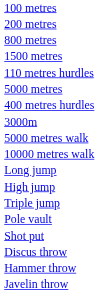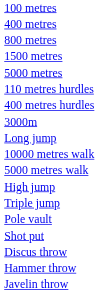 <table>
 <tr>
 <td><a href='#'>100 metres</a></td>
 <td></td>
 <td></td>
 <td></td>
 <td></td>
 <td></td>
 <td></td>
 </tr>
 <tr>
-<td><a href='#'>200 metres</a></td>
+<td><a href='#'>400 metres</a></td>
 <td></td>
 <td></td>
 <td></td>
 <td></td>
 <td></td>
 <td></td>
 </tr>
 <tr>
 <td><a href='#'>800 metres</a></td>
 <td></td>
 <td></td>
 <td></td>
 <td></td>
 <td></td>
 <td></td>
 </tr>
 <tr>
 <td><a href='#'>1500 metres</a></td>
 <td></td>
 <td></td>
 <td></td>
 <td></td>
 <td></td>
 <td></td>
 </tr>
 <tr>
-<td><a href='#'>110 metres hurdles</a></td>
+<td><a href='#'>5000 metres</a></td>
 <td></td>
 <td></td>
 <td></td>
 <td></td>
 <td></td>
 <td></td>
 </tr>
 <tr>
-<td><a href='#'>5000 metres</a></td>
+<td><a href='#'>110 metres hurdles</a></td>
 <td></td>
 <td></td>
 <td></td>
 <td></td>
 <td></td>
 <td></td>
 </tr>
 <tr>
 <td><a href='#'>400 metres hurdles</a></td>
 <td></td>
 <td></td>
 <td></td>
 <td></td>
 <td></td>
 <td></td>
 </tr>
 <tr>
 <td><a href='#'>3000m </a></td>
 <td></td>
 <td></td>
 <td></td>
 <td></td>
 <td></td>
 <td></td>
 </tr>
 <tr>
-<td><a href='#'>5000 metres walk</a></td>
+<td><a href='#'>Long jump</a></td>
 <td></td>
 <td></td>
 <td></td>
 <td></td>
 <td></td>
 <td></td>
 </tr>
 <tr>
 <td><a href='#'>10000 metres walk</a></td>
 <td></td>
 <td></td>
 <td></td>
 <td></td>
 <td></td>
 <td></td>
 </tr>
 <tr>
-<td><a href='#'>Long jump</a></td>
+<td><a href='#'>5000 metres walk</a></td>
 <td></td>
 <td></td>
 <td></td>
 <td></td>
 <td></td>
 <td></td>
 </tr>
 <tr>
 <td><a href='#'>High jump</a></td>
 <td></td>
 <td></td>
 <td></td>
 <td></td>
 <td></td>
 <td></td>
 </tr>
 <tr>
 <td><a href='#'>Triple jump</a></td>
 <td></td>
 <td></td>
 <td></td>
 <td></td>
 <td></td>
 <td></td>
 </tr>
 <tr>
 <td><a href='#'>Pole vault</a></td>
 <td></td>
 <td></td>
 <td></td>
 <td></td>
 <td></td>
 <td></td>
 </tr>
 <tr>
 <td><a href='#'>Shot put</a></td>
 <td></td>
 <td></td>
 <td></td>
 <td></td>
 <td></td>
 <td></td>
 </tr>
 <tr>
 <td><a href='#'>Discus throw</a></td>
 <td></td>
 <td></td>
 <td></td>
 <td></td>
 <td></td>
 <td></td>
 </tr>
 <tr>
 <td><a href='#'>Hammer throw</a></td>
 <td></td>
 <td></td>
 <td></td>
 <td></td>
 <td></td>
 <td></td>
 </tr>
 <tr>
 <td><a href='#'>Javelin throw</a></td>
 <td></td>
 <td></td>
 <td></td>
 <td></td>
 <td></td>
 <td></td>
 </tr>
 <tr>
 </tr>
 </table>
